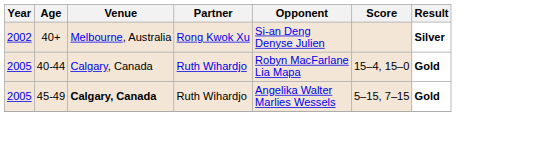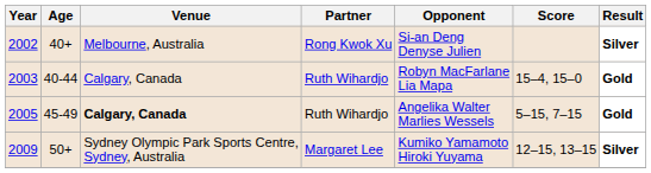 <table class="sortable wikitable" style="font-size: 90%;">
 <tr>
 <th>Year</th>
 <th>Age</th>
 <th>Venue</th>
 <th>Partner</th>
 <th>Opponent</th>
 <th>Score</th>
 <th>Result</th>
 </tr>
 <tr style="background:#F3E6D7">
 <td align="center"><a href='#'>2002</a></td>
 <td align="center">40+</td>
 <td align="left"><a href='#'>Melbourne</a>, Australia</td>
 <td align="left"> <a href='#'>Rong Kwok Xu</a></td>
 <td align="left"> <a href='#'>Si-an Deng</a><br> <a href='#'>Denyse Julien</a></td>
 <td align="left"></td>
 <td style="text-align:left; background:white"> <strong>Silver</strong></td>
 </tr>
 <tr style="background:#F3E6D7">
-<td align="center"><a href='#'>2005</a></td>
+<td align="center"><a href='#'>2003</a></td>
 <td align="center">40-44</td>
 <td align="left"><a href='#'>Calgary</a>, Canada</td>
 <td align="left"> <a href='#'>Ruth Wihardjo</a></td>
 <td align="left"> <a href='#'>Robyn MacFarlane</a><br> <a href='#'>Lia Mapa</a></td>
 <td align="left">15–4, 15–0</td>
 <td style="text-align:left; background:white"> <strong>Gold</strong></td>
 </tr>
 <tr style="background:#F3E6D7">
 <td align="center"><a href='#'>2005</a></td>
 <td align="center">45-49</td>
 <td align="left"><strong>Calgary, Canada</strong></td>
 <td align="left"> Ruth Wihardjo</td>
 <td align="left"> <a href='#'>Angelika Walter</a><br> <a href='#'>Marlies Wessels</a></td>
 <td align="left">5–15, 7–15</td>
 <td style="text-align:left; background:white"> <strong>Gold</strong></td>
 </tr>
+<tr style="background:#F3E6D7">
+<td align="center"><a href='#'>2009</a></td>
+<td align="center">50+</td>
+<td align="left">Sydney Olympic Park Sports Centre,<br> <a href='#'>Sydney</a>, Australia</td>
+<td align="left"> <a href='#'>Margaret Lee</a></td>
+<td align="left"> <a href='#'>Kumiko Yamamoto</a><br> <a href='#'>Hiroki Yuyama</a></td>
+<td align="left">12–15, 13–15</td>
+<td style="text-align:left; background:white"> <strong>Silver</strong></td>
+</tr>
 <tr>
 </tr>
 </table>
